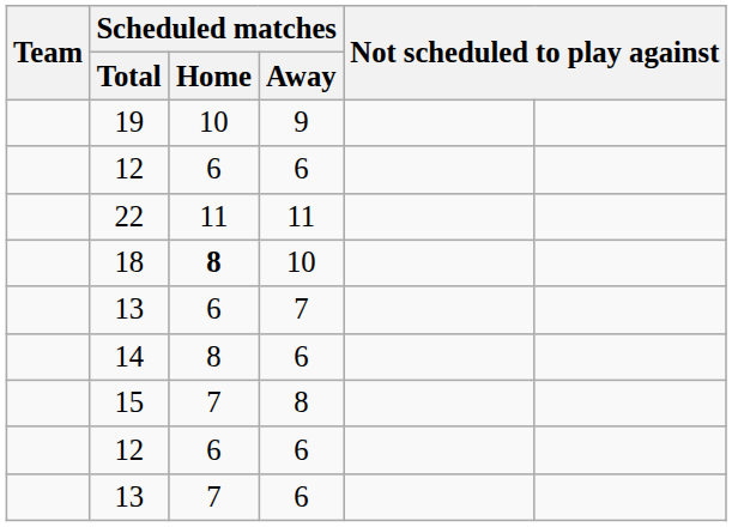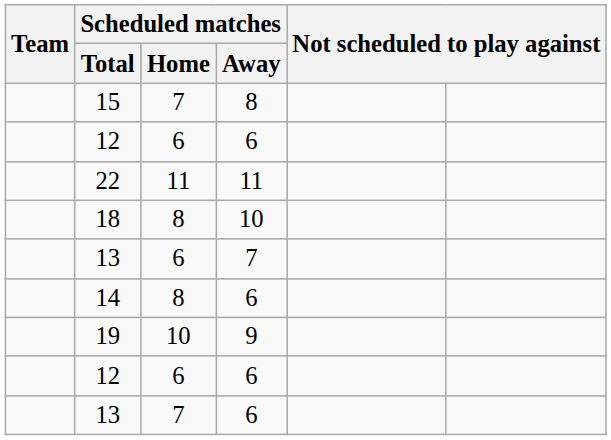 <table class="wikitable sortable" style=" margin: 1em 1em 1em 1em; text-align: center">
 <tr>
 <th rowspan=2>Team</th>
 <th colspan=3>Scheduled matches</th>
 <th rowspan=2 colspan=2 class=unsortable text_align=left>Not scheduled to play against</th>
 </tr>
 <tr>
 <th>Total</th>
 <th>Home</th>
 <th>Away</th>
 </tr>
 <tr>
 <td style="text-align: left;"></td>
-<td>19</td>
-<td>10</td>
-<td>9</td>
+<td>15</td>
+<td>7</td>
+<td>8</td>
 <td style="text-align: left;"></td>
 <td style="text-align: left;"></td>
 </tr>
 <tr>
 <td style="text-align: left;"></td>
 <td>12</td>
 <td>6</td>
 <td>6</td>
 <td style="text-align: left;"></td>
 <td style="text-align: left;"></td>
 </tr>
 <tr>
 <td style="text-align: left;"></td>
 <td>22</td>
 <td>11</td>
 <td>11</td>
 <td style="text-align: left;"></td>
 <td style="text-align: left;"></td>
 </tr>
 <tr>
 <td style="text-align: left;"></td>
 <td>18</td>
-<td><strong>8</strong></td>
+<td>8</td>
 <td>10</td>
 <td style="text-align: left;"></td>
 <td style="text-align: left;"></td>
 </tr>
 <tr>
 <td style="text-align: left;"></td>
 <td>13</td>
 <td>6</td>
 <td>7</td>
 <td style="text-align: left;"></td>
 <td style="text-align: left;"></td>
 </tr>
 <tr>
 <td style="text-align: left;"></td>
 <td>14</td>
 <td>8</td>
 <td>6</td>
 <td style="text-align: left;"></td>
 <td style="text-align: left;"></td>
 </tr>
 <tr>
 <td style="text-align: left;"></td>
-<td>15</td>
-<td>7</td>
-<td>8</td>
+<td>19</td>
+<td>10</td>
+<td>9</td>
 <td style="text-align: left;"></td>
 <td style="text-align: left;"></td>
 </tr>
 <tr>
 <td style="text-align: left;"></td>
 <td>12</td>
 <td>6</td>
 <td>6</td>
 <td style="text-align: left;"></td>
 <td style="text-align: left;"></td>
 </tr>
 <tr>
 <td style="text-align: left;"></td>
 <td>13</td>
 <td>7</td>
 <td>6</td>
 <td style="text-align: left;"></td>
 <td style="text-align: left;"></td>
 </tr>
 </table>
